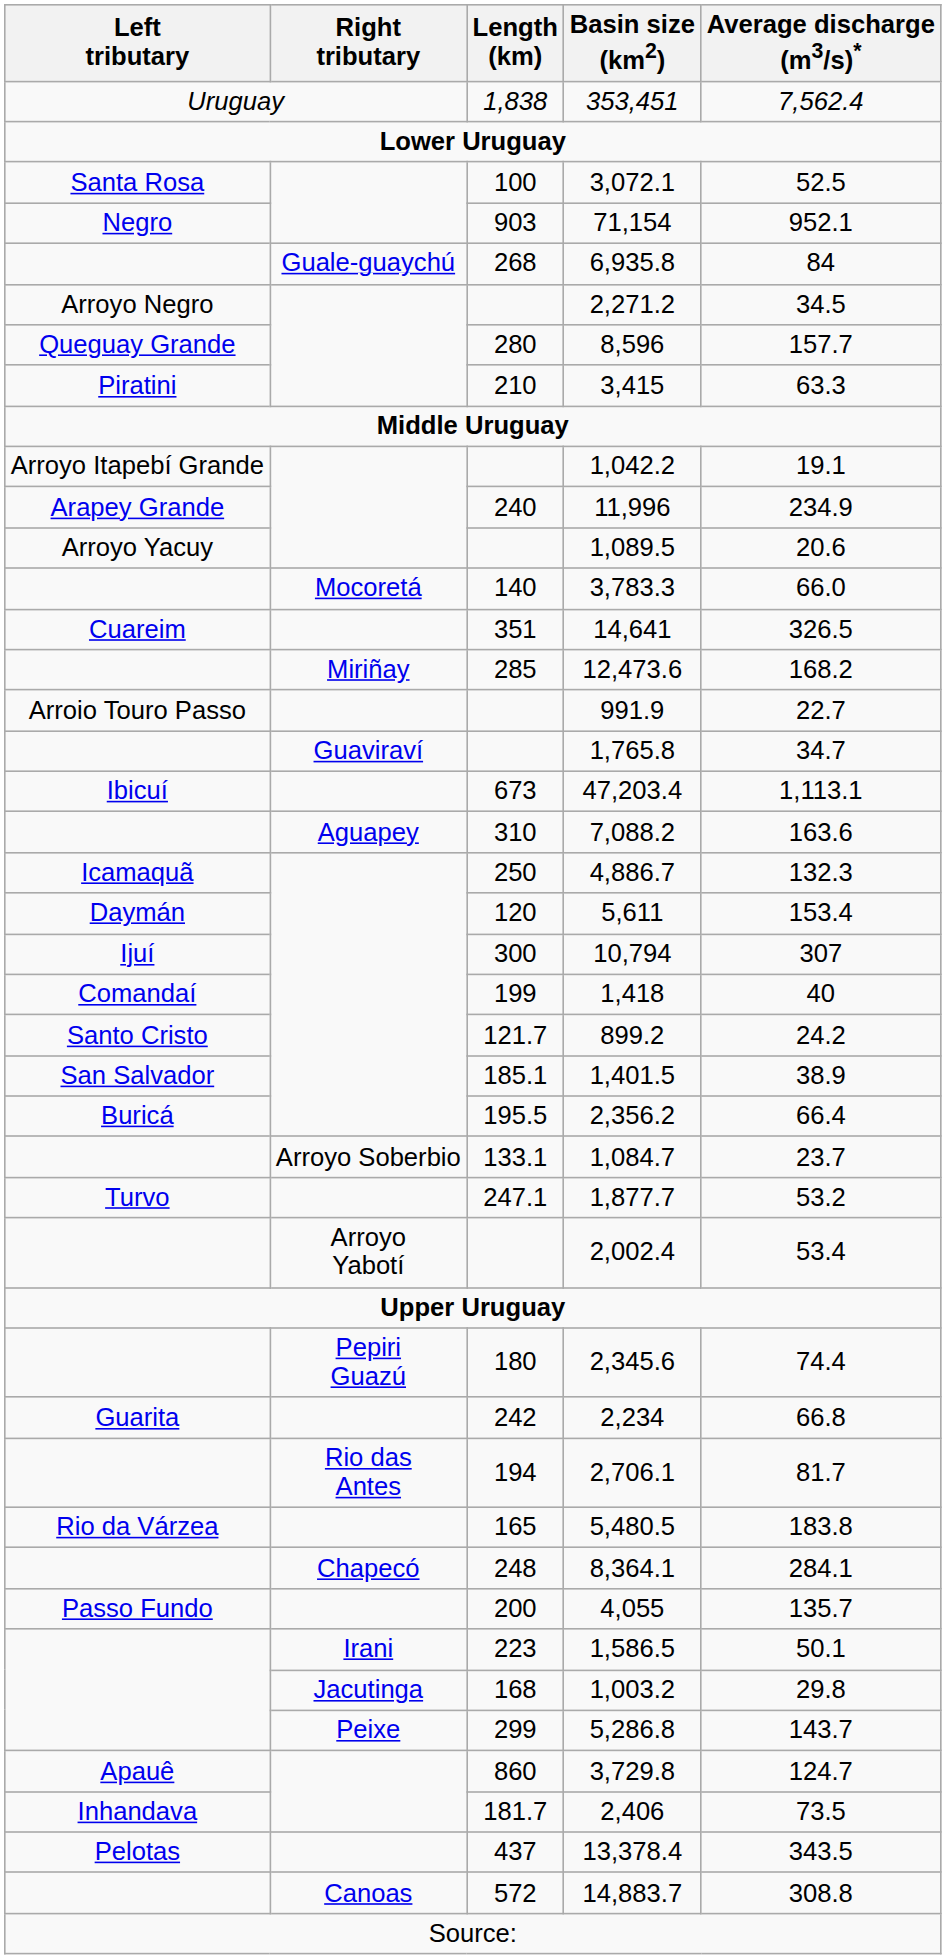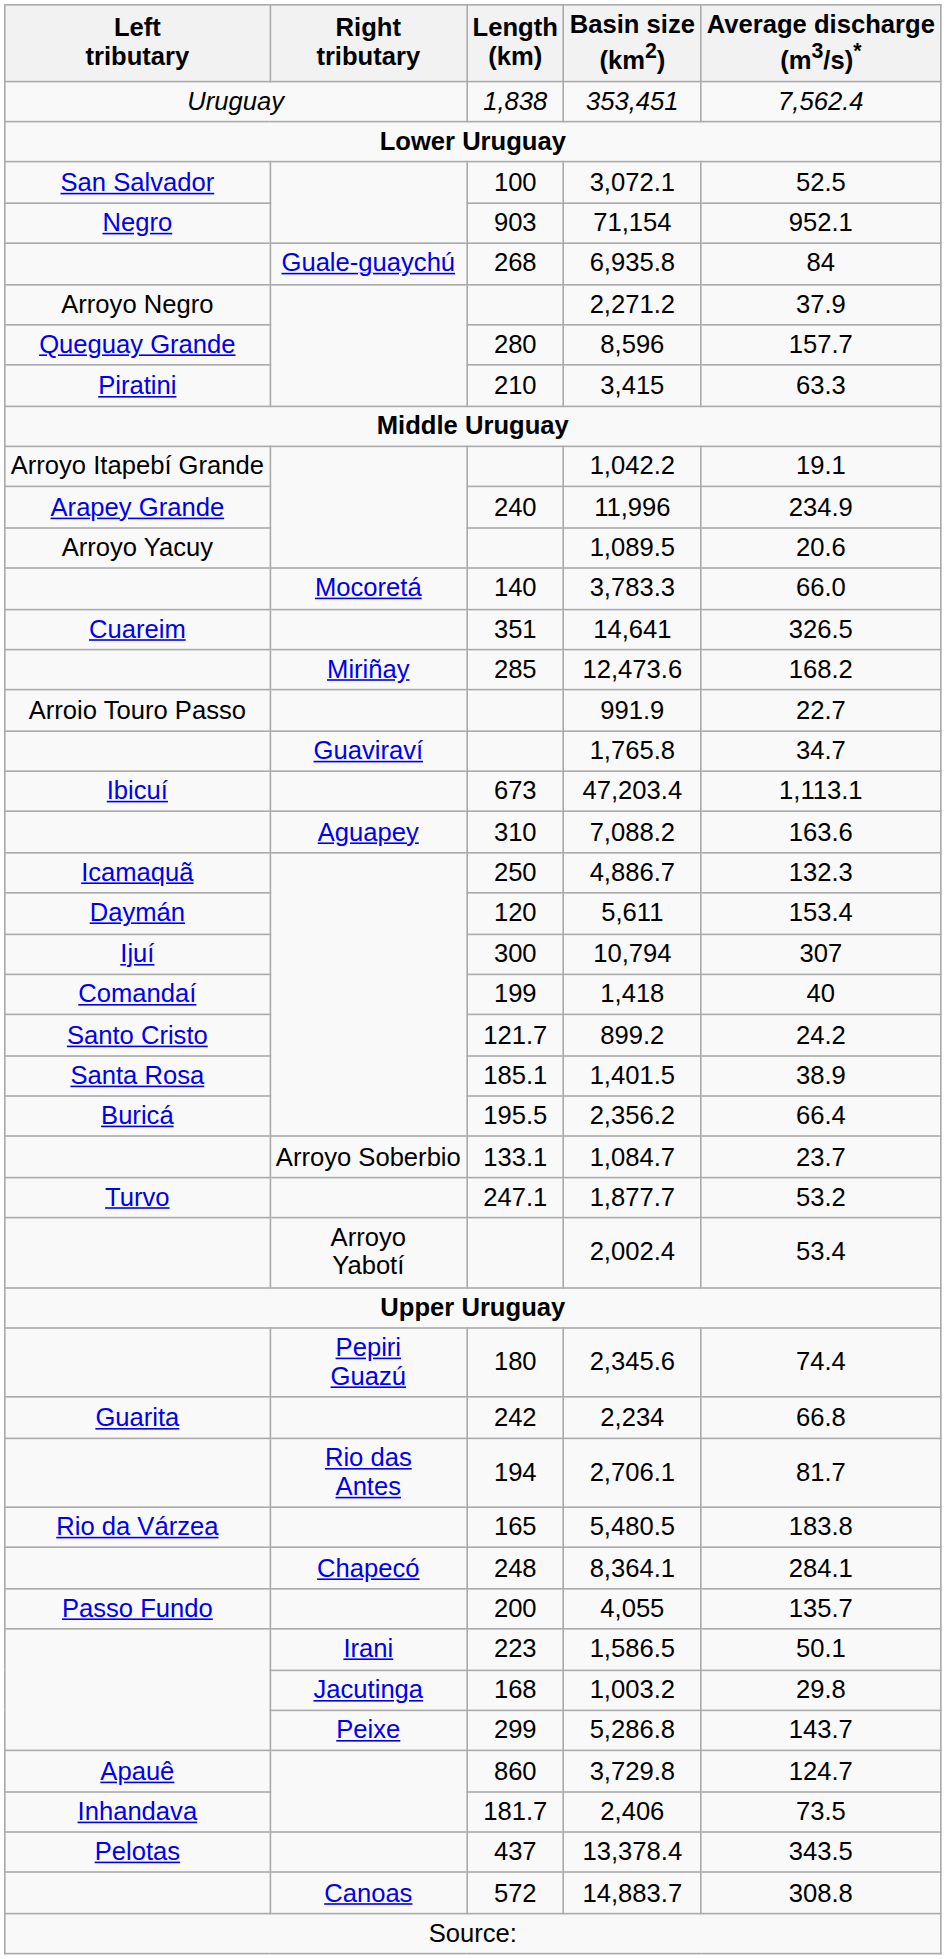 <table class="wikitable" style="text-align:center;">
 <tr>
 <th>Left<br>tributary</th>
 <th>Right<br>tributary</th>
 <th>Length<br>(km)</th>
 <th>Basin size<br>(km<sup>2</sup>)</th>
 <th>Average discharge<br>(m<sup>3</sup>/s)<sup>*</sup></th>
 </tr>
 <tr>
 <td colspan="2"><em>Uruguay</em></td>
 <td><em>1,838</em></td>
 <td><em>353,451</em></td>
 <td><em>7,562.4</em></td>
 </tr>
 <tr>
 <td colspan="5"><strong>Lower Uruguay</strong></td>
 </tr>
 <tr>
-<td><a href='#'>Santa Rosa</a></td>
+<td><a href='#'>San Salvador</a></td>
 <td rowspan="2"></td>
 <td>100</td>
 <td>3,072.1</td>
 <td>52.5</td>
 </tr>
 <tr>
 <td><a href='#'>Negro</a></td>
 <td>903</td>
 <td>71,154</td>
 <td>952.1</td>
 </tr>
 <tr>
 <td></td>
 <td><a href='#'>Guale-guaychú</a></td>
 <td>268</td>
 <td>6,935.8</td>
 <td>84</td>
 </tr>
 <tr>
 <td>Arroyo Negro</td>
 <td rowspan="3"></td>
 <td></td>
 <td>2,271.2</td>
-<td>34.5</td>
+<td>37.9</td>
 </tr>
 <tr>
 <td><a href='#'>Queguay Grande</a></td>
 <td>280</td>
 <td>8,596</td>
 <td>157.7</td>
 </tr>
 <tr>
 <td><a href='#'>Piratini</a></td>
 <td>210</td>
 <td>3,415</td>
 <td>63.3</td>
 </tr>
 <tr>
 <td colspan="5"><strong>Middle Uruguay</strong></td>
 </tr>
 <tr>
 <td>Arroyo Itapebí Grande</td>
 <td rowspan="3"></td>
 <td></td>
 <td>1,042.2</td>
 <td>19.1</td>
 </tr>
 <tr>
 <td><a href='#'>Arapey Grande</a></td>
 <td>240</td>
 <td>11,996</td>
 <td>234.9</td>
 </tr>
 <tr>
 <td>Arroyo Yacuy</td>
 <td></td>
 <td>1,089.5</td>
 <td>20.6</td>
 </tr>
 <tr>
 <td></td>
 <td><a href='#'>Mocoretá</a></td>
 <td>140</td>
 <td>3,783.3</td>
 <td>66.0</td>
 </tr>
 <tr>
 <td><a href='#'>Cuareim</a></td>
 <td></td>
 <td>351</td>
 <td>14,641</td>
 <td>326.5</td>
 </tr>
 <tr>
 <td></td>
 <td><a href='#'>Miriñay</a></td>
 <td>285</td>
 <td>12,473.6</td>
 <td>168.2</td>
 </tr>
 <tr>
 <td>Arroio Touro Passo</td>
 <td></td>
 <td></td>
 <td>991.9</td>
 <td>22.7</td>
 </tr>
 <tr>
 <td></td>
 <td><a href='#'>Guaviraví</a></td>
 <td></td>
 <td>1,765.8</td>
 <td>34.7</td>
 </tr>
 <tr>
 <td><a href='#'>Ibicuí</a></td>
 <td></td>
 <td>673</td>
 <td>47,203.4</td>
 <td>1,113.1</td>
 </tr>
 <tr>
 <td></td>
 <td><a href='#'>Aguapey</a></td>
 <td>310</td>
 <td>7,088.2</td>
 <td>163.6</td>
 </tr>
 <tr>
 <td><a href='#'>Icamaquã</a></td>
 <td rowspan="7"></td>
 <td>250</td>
 <td>4,886.7</td>
 <td>132.3</td>
 </tr>
 <tr>
 <td><a href='#'>Daymán</a></td>
 <td>120</td>
 <td>5,611</td>
 <td>153.4</td>
 </tr>
 <tr>
 <td><a href='#'>Ijuí</a></td>
 <td>300</td>
 <td>10,794</td>
 <td>307</td>
 </tr>
 <tr>
 <td><a href='#'>Comandaí</a></td>
 <td>199</td>
 <td>1,418</td>
 <td>40</td>
 </tr>
 <tr>
 <td><a href='#'>Santo Cristo</a></td>
 <td>121.7</td>
 <td>899.2</td>
 <td>24.2</td>
 </tr>
 <tr>
-<td><a href='#'>San Salvador</a></td>
+<td><a href='#'>Santa Rosa</a></td>
 <td>185.1</td>
 <td>1,401.5</td>
 <td>38.9</td>
 </tr>
 <tr>
 <td><a href='#'>Buricá</a></td>
 <td>195.5</td>
 <td>2,356.2</td>
 <td>66.4</td>
 </tr>
 <tr>
 <td></td>
 <td>Arroyo Soberbio</td>
 <td>133.1</td>
 <td>1,084.7</td>
 <td>23.7</td>
 </tr>
 <tr>
 <td><a href='#'>Turvo</a></td>
 <td></td>
 <td>247.1</td>
 <td>1,877.7</td>
 <td>53.2</td>
 </tr>
 <tr>
 <td></td>
 <td>Arroyo<br>Yabotí</td>
 <td></td>
 <td>2,002.4</td>
 <td>53.4</td>
 </tr>
 <tr>
 <td colspan="5"><strong>Upper Uruguay</strong></td>
 </tr>
 <tr>
 <td></td>
 <td><a href='#'>Pepiri</a><br><a href='#'>Guazú</a></td>
 <td>180</td>
 <td>2,345.6</td>
 <td>74.4</td>
 </tr>
 <tr>
 <td><a href='#'>Guarita</a></td>
 <td></td>
 <td>242</td>
 <td>2,234</td>
 <td>66.8</td>
 </tr>
 <tr>
 <td></td>
 <td><a href='#'>Rio das</a><br><a href='#'>Antes</a></td>
 <td>194</td>
 <td>2,706.1</td>
 <td>81.7</td>
 </tr>
 <tr>
 <td><a href='#'>Rio da Várzea</a></td>
 <td></td>
 <td>165</td>
 <td>5,480.5</td>
 <td>183.8</td>
 </tr>
 <tr>
 <td></td>
 <td><a href='#'>Chapecó</a></td>
 <td>248</td>
 <td>8,364.1</td>
 <td>284.1</td>
 </tr>
 <tr>
 <td><a href='#'>Passo Fundo</a></td>
 <td></td>
 <td>200</td>
 <td>4,055</td>
 <td>135.7</td>
 </tr>
 <tr>
 <td rowspan="3"></td>
 <td><a href='#'>Irani</a></td>
 <td>223</td>
 <td>1,586.5</td>
 <td>50.1</td>
 </tr>
 <tr>
 <td><a href='#'>Jacutinga</a></td>
 <td>168</td>
 <td>1,003.2</td>
 <td>29.8</td>
 </tr>
 <tr>
 <td><a href='#'>Peixe</a></td>
 <td>299</td>
 <td>5,286.8</td>
 <td>143.7</td>
 </tr>
 <tr>
 <td><a href='#'>Apauê</a></td>
 <td rowspan="2"></td>
 <td>860</td>
 <td>3,729.8</td>
 <td>124.7</td>
 </tr>
 <tr>
 <td><a href='#'>Inhandava</a></td>
 <td>181.7</td>
 <td>2,406</td>
 <td>73.5</td>
 </tr>
 <tr>
 <td><a href='#'>Pelotas</a></td>
 <td></td>
 <td>437</td>
 <td>13,378.4</td>
 <td>343.5</td>
 </tr>
 <tr>
 <td></td>
 <td><a href='#'>Canoas</a></td>
 <td>572</td>
 <td>14,883.7</td>
 <td>308.8</td>
 </tr>
 <tr>
 <td colspan="5">Source:</td>
 </tr>
 </table>
